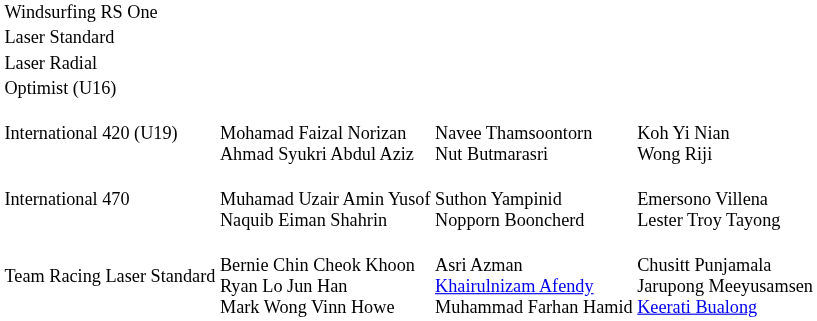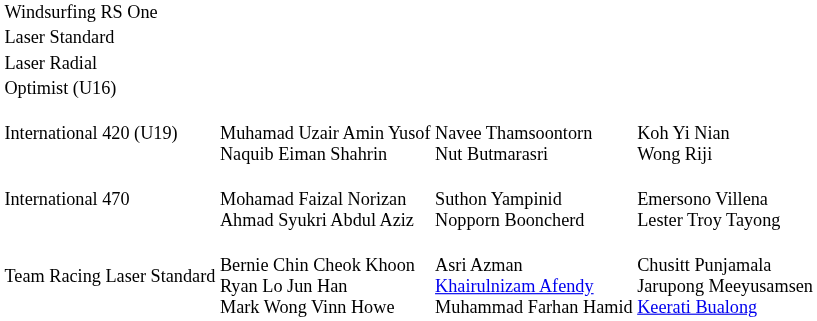 <table>
 <tr>
 <td>Windsurfing RS One</td>
 <td></td>
 <td></td>
 <td></td>
 </tr>
 <tr>
 <td>Laser Standard</td>
 <td></td>
 <td></td>
 <td></td>
 </tr>
 <tr>
 <td>Laser Radial</td>
 <td></td>
 <td></td>
 <td></td>
 </tr>
 <tr>
 <td>Optimist (U16)</td>
 <td></td>
 <td></td>
 <td></td>
 </tr>
 <tr>
 <td>International 420 (U19)</td>
-<td><br>Mohamad Faizal Norizan<br>Ahmad Syukri Abdul Aziz</td>
+<td><br>Muhamad Uzair Amin Yusof<br>Naquib Eiman Shahrin</td>
 <td><br>Navee Thamsoontorn<br>Nut Butmarasri</td>
 <td><br>Koh Yi Nian<br>Wong Riji</td>
 </tr>
 <tr>
 <td>International 470</td>
-<td><br>Muhamad Uzair Amin Yusof<br>Naquib Eiman Shahrin</td>
+<td><br>Mohamad Faizal Norizan<br>Ahmad Syukri Abdul Aziz</td>
 <td><br>Suthon Yampinid<br>Nopporn Booncherd</td>
 <td><br>Emersono Villena<br>Lester Troy Tayong</td>
 </tr>
 <tr>
 <td>Team Racing Laser Standard</td>
 <td><br>Bernie Chin Cheok Khoon<br>Ryan Lo Jun Han<br>Mark Wong Vinn Howe</td>
 <td><br>Asri Azman<br><a href='#'>Khairulnizam Afendy</a><br>Muhammad Farhan Hamid</td>
 <td><br>Chusitt Punjamala<br>Jarupong Meeyusamsen<br><a href='#'>Keerati Bualong</a></td>
 </tr>
 </table>
